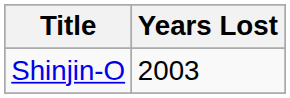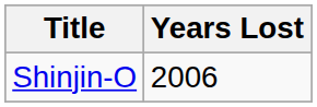 <table class="wikitable">
 <tr>
 <th>Title</th>
 <th>Years Lost</th>
 </tr>
 <tr>
 <td>  <a href='#'>Shinjin-O</a></td>
-<td>2003</td>
+<td>2006</td>
 </tr>
 </table>
